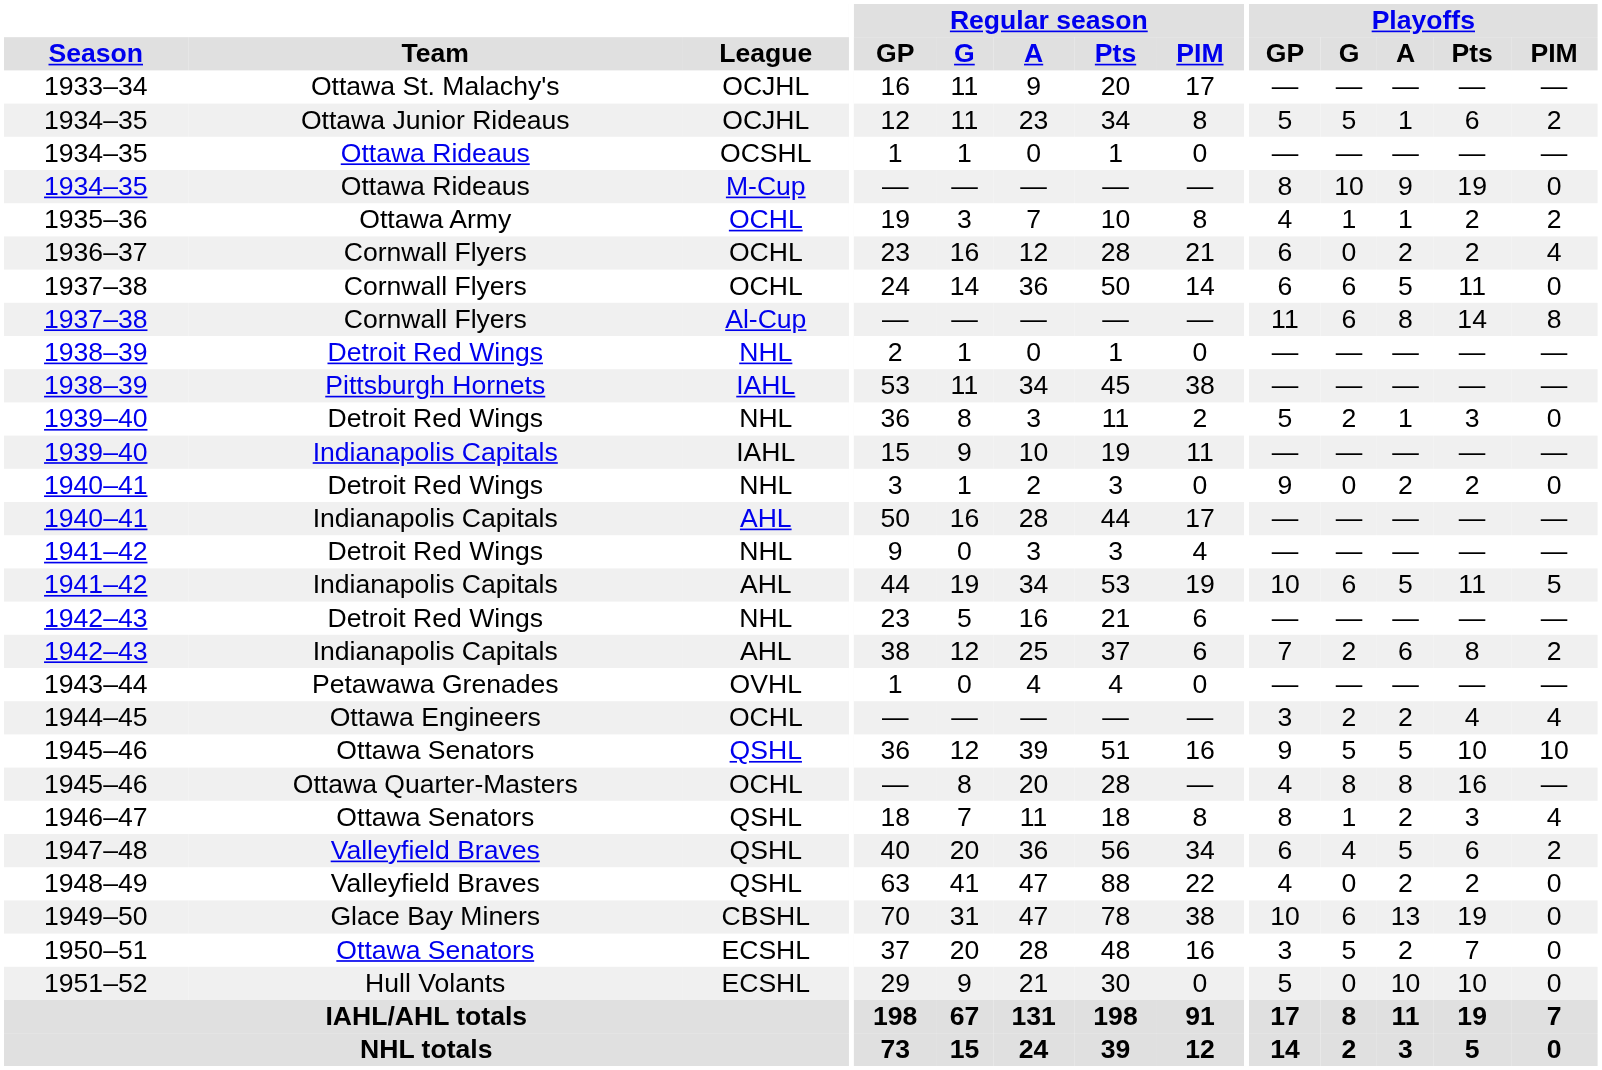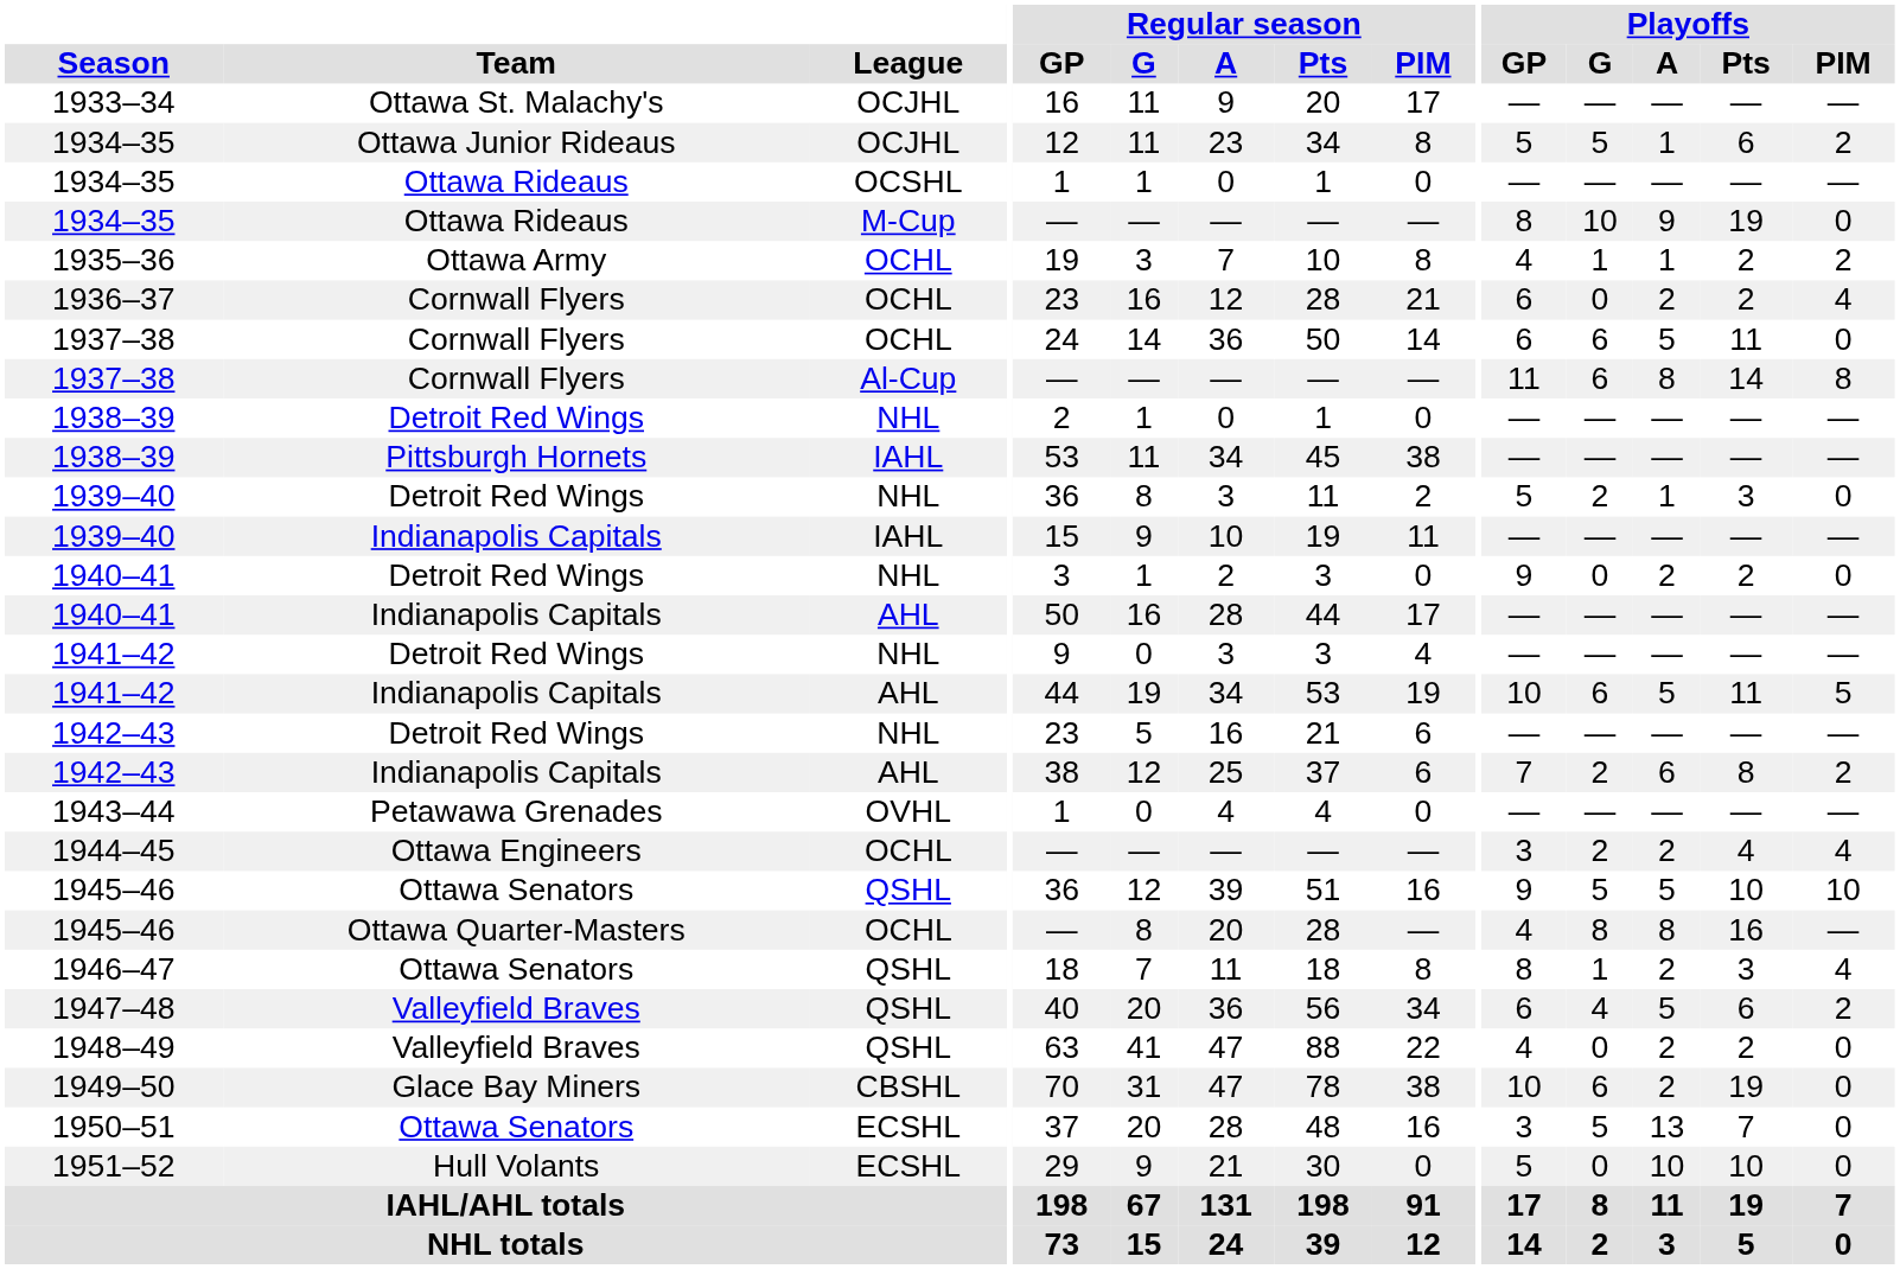 <table border="0" cellpadding="1" cellspacing="0" style="text-align:center; width:60em">
 <tr bgcolor="#e0e0e0">
 <th colspan="3" bgcolor="#ffffff"></th>
 <th rowspan="100" bgcolor="#ffffff"></th>
 <th colspan="5"><a href='#'>Regular season</a></th>
 <th rowspan="100" bgcolor="#ffffff"></th>
 <th colspan="5"><a href='#'>Playoffs</a></th>
 </tr>
 <tr bgcolor="#e0e0e0">
 <th><a href='#'>Season</a></th>
 <th>Team</th>
 <th>League</th>
 <th>GP</th>
 <th><a href='#'>G</a></th>
 <th><a href='#'>A</a></th>
 <th><a href='#'>Pts</a></th>
 <th><a href='#'>PIM</a></th>
 <th>GP</th>
 <th>G</th>
 <th>A</th>
 <th>Pts</th>
 <th>PIM</th>
 </tr>
 <tr>
 <td>1933–34</td>
 <td>Ottawa St. Malachy's</td>
 <td>OCJHL</td>
 <td>16</td>
 <td>11</td>
 <td>9</td>
 <td>20</td>
 <td>17</td>
 <td>—</td>
 <td>—</td>
 <td>—</td>
 <td>—</td>
 <td>—</td>
 </tr>
 <tr bgcolor="#f0f0f0">
 <td>1934–35</td>
 <td>Ottawa Junior Rideaus</td>
 <td>OCJHL</td>
 <td>12</td>
 <td>11</td>
 <td>23</td>
 <td>34</td>
 <td>8</td>
 <td>5</td>
 <td>5</td>
 <td>1</td>
 <td>6</td>
 <td>2</td>
 </tr>
 <tr>
 <td>1934–35</td>
 <td><a href='#'>Ottawa Rideaus</a></td>
 <td>OCSHL</td>
 <td>1</td>
 <td>1</td>
 <td>0</td>
 <td>1</td>
 <td>0</td>
 <td>—</td>
 <td>—</td>
 <td>—</td>
 <td>—</td>
 <td>—</td>
 </tr>
 <tr bgcolor="#f0f0f0">
 <td><a href='#'>1934–35</a></td>
 <td>Ottawa Rideaus</td>
 <td><a href='#'>M-Cup</a></td>
 <td>—</td>
 <td>—</td>
 <td>—</td>
 <td>—</td>
 <td>—</td>
 <td>8</td>
 <td>10</td>
 <td>9</td>
 <td>19</td>
 <td>0</td>
 </tr>
 <tr>
 <td>1935–36</td>
 <td>Ottawa Army</td>
 <td><a href='#'>OCHL</a></td>
 <td>19</td>
 <td>3</td>
 <td>7</td>
 <td>10</td>
 <td>8</td>
 <td>4</td>
 <td>1</td>
 <td>1</td>
 <td>2</td>
 <td>2</td>
 </tr>
 <tr bgcolor="#f0f0f0">
 <td>1936–37</td>
 <td>Cornwall Flyers</td>
 <td>OCHL</td>
 <td>23</td>
 <td>16</td>
 <td>12</td>
 <td>28</td>
 <td>21</td>
 <td>6</td>
 <td>0</td>
 <td>2</td>
 <td>2</td>
 <td>4</td>
 </tr>
 <tr>
 <td>1937–38</td>
 <td>Cornwall Flyers</td>
 <td>OCHL</td>
 <td>24</td>
 <td>14</td>
 <td>36</td>
 <td>50</td>
 <td>14</td>
 <td>6</td>
 <td>6</td>
 <td>5</td>
 <td>11</td>
 <td>0</td>
 </tr>
 <tr bgcolor="#f0f0f0">
 <td><a href='#'>1937–38</a></td>
 <td>Cornwall Flyers</td>
 <td><a href='#'>Al-Cup</a></td>
 <td>—</td>
 <td>—</td>
 <td>—</td>
 <td>—</td>
 <td>—</td>
 <td>11</td>
 <td>6</td>
 <td>8</td>
 <td>14</td>
 <td>8</td>
 </tr>
 <tr>
 <td><a href='#'>1938–39</a></td>
 <td><a href='#'>Detroit Red Wings</a></td>
 <td><a href='#'>NHL</a></td>
 <td>2</td>
 <td>1</td>
 <td>0</td>
 <td>1</td>
 <td>0</td>
 <td>—</td>
 <td>—</td>
 <td>—</td>
 <td>—</td>
 <td>—</td>
 </tr>
 <tr bgcolor="#f0f0f0">
 <td><a href='#'>1938–39</a></td>
 <td><a href='#'>Pittsburgh Hornets</a></td>
 <td><a href='#'>IAHL</a></td>
 <td>53</td>
 <td>11</td>
 <td>34</td>
 <td>45</td>
 <td>38</td>
 <td>—</td>
 <td>—</td>
 <td>—</td>
 <td>—</td>
 <td>—</td>
 </tr>
 <tr>
 <td><a href='#'>1939–40</a></td>
 <td>Detroit Red Wings</td>
 <td>NHL</td>
 <td>36</td>
 <td>8</td>
 <td>3</td>
 <td>11</td>
 <td>2</td>
 <td>5</td>
 <td>2</td>
 <td>1</td>
 <td>3</td>
 <td>0</td>
 </tr>
 <tr bgcolor="#f0f0f0">
 <td><a href='#'>1939–40</a></td>
 <td><a href='#'>Indianapolis Capitals</a></td>
 <td>IAHL</td>
 <td>15</td>
 <td>9</td>
 <td>10</td>
 <td>19</td>
 <td>11</td>
 <td>—</td>
 <td>—</td>
 <td>—</td>
 <td>—</td>
 <td>—</td>
 </tr>
 <tr>
 <td><a href='#'>1940–41</a></td>
 <td>Detroit Red Wings</td>
 <td>NHL</td>
 <td>3</td>
 <td>1</td>
 <td>2</td>
 <td>3</td>
 <td>0</td>
 <td>9</td>
 <td>0</td>
 <td>2</td>
 <td>2</td>
 <td>0</td>
 </tr>
 <tr bgcolor="#f0f0f0">
 <td><a href='#'>1940–41</a></td>
 <td>Indianapolis Capitals</td>
 <td><a href='#'>AHL</a></td>
 <td>50</td>
 <td>16</td>
 <td>28</td>
 <td>44</td>
 <td>17</td>
 <td>—</td>
 <td>—</td>
 <td>—</td>
 <td>—</td>
 <td>—</td>
 </tr>
 <tr>
 <td><a href='#'>1941–42</a></td>
 <td>Detroit Red Wings</td>
 <td>NHL</td>
 <td>9</td>
 <td>0</td>
 <td>3</td>
 <td>3</td>
 <td>4</td>
 <td>—</td>
 <td>—</td>
 <td>—</td>
 <td>—</td>
 <td>—</td>
 </tr>
 <tr bgcolor="#f0f0f0">
 <td><a href='#'>1941–42</a></td>
 <td>Indianapolis Capitals</td>
 <td>AHL</td>
 <td>44</td>
 <td>19</td>
 <td>34</td>
 <td>53</td>
 <td>19</td>
 <td>10</td>
 <td>6</td>
 <td>5</td>
 <td>11</td>
 <td>5</td>
 </tr>
 <tr>
 <td><a href='#'>1942–43</a></td>
 <td>Detroit Red Wings</td>
 <td>NHL</td>
 <td>23</td>
 <td>5</td>
 <td>16</td>
 <td>21</td>
 <td>6</td>
 <td>—</td>
 <td>—</td>
 <td>—</td>
 <td>—</td>
 <td>—</td>
 </tr>
 <tr bgcolor="#f0f0f0">
 <td><a href='#'>1942–43</a></td>
 <td>Indianapolis Capitals</td>
 <td>AHL</td>
 <td>38</td>
 <td>12</td>
 <td>25</td>
 <td>37</td>
 <td>6</td>
 <td>7</td>
 <td>2</td>
 <td>6</td>
 <td>8</td>
 <td>2</td>
 </tr>
 <tr>
 <td>1943–44</td>
 <td>Petawawa Grenades</td>
 <td>OVHL</td>
 <td>1</td>
 <td>0</td>
 <td>4</td>
 <td>4</td>
 <td>0</td>
 <td>—</td>
 <td>—</td>
 <td>—</td>
 <td>—</td>
 <td>—</td>
 </tr>
 <tr bgcolor="#f0f0f0">
 <td>1944–45</td>
 <td>Ottawa Engineers</td>
 <td>OCHL</td>
 <td>—</td>
 <td>—</td>
 <td>—</td>
 <td>—</td>
 <td>—</td>
 <td>3</td>
 <td>2</td>
 <td>2</td>
 <td>4</td>
 <td>4</td>
 </tr>
 <tr>
 <td>1945–46</td>
 <td>Ottawa Senators</td>
 <td><a href='#'>QSHL</a></td>
 <td>36</td>
 <td>12</td>
 <td>39</td>
 <td>51</td>
 <td>16</td>
 <td>9</td>
 <td>5</td>
 <td>5</td>
 <td>10</td>
 <td>10</td>
 </tr>
 <tr bgcolor="#f0f0f0">
 <td>1945–46</td>
 <td>Ottawa Quarter-Masters</td>
 <td>OCHL</td>
 <td>—</td>
 <td>8</td>
 <td>20</td>
 <td>28</td>
 <td>—</td>
 <td>4</td>
 <td>8</td>
 <td>8</td>
 <td>16</td>
 <td>—</td>
 </tr>
 <tr>
 <td>1946–47</td>
 <td>Ottawa Senators</td>
 <td>QSHL</td>
 <td>18</td>
 <td>7</td>
 <td>11</td>
 <td>18</td>
 <td>8</td>
 <td>8</td>
 <td>1</td>
 <td>2</td>
 <td>3</td>
 <td>4</td>
 </tr>
 <tr bgcolor="#f0f0f0">
 <td>1947–48</td>
 <td><a href='#'>Valleyfield Braves</a></td>
 <td>QSHL</td>
 <td>40</td>
 <td>20</td>
 <td>36</td>
 <td>56</td>
 <td>34</td>
 <td>6</td>
 <td>4</td>
 <td>5</td>
 <td>6</td>
 <td>2</td>
 </tr>
 <tr>
 <td>1948–49</td>
 <td>Valleyfield Braves</td>
 <td>QSHL</td>
 <td>63</td>
 <td>41</td>
 <td>47</td>
 <td>88</td>
 <td>22</td>
 <td>4</td>
 <td>0</td>
 <td>2</td>
 <td>2</td>
 <td>0</td>
 </tr>
 <tr bgcolor="#f0f0f0">
 <td>1949–50</td>
 <td>Glace Bay Miners</td>
 <td>CBSHL</td>
 <td>70</td>
 <td>31</td>
 <td>47</td>
 <td>78</td>
 <td>38</td>
 <td>10</td>
 <td>6</td>
-<td>13</td>
+<td>2</td>
 <td>19</td>
 <td>0</td>
 </tr>
 <tr>
 <td>1950–51</td>
 <td><a href='#'>Ottawa Senators</a></td>
 <td>ECSHL</td>
 <td>37</td>
 <td>20</td>
 <td>28</td>
 <td>48</td>
 <td>16</td>
 <td>3</td>
 <td>5</td>
-<td>2</td>
+<td>13</td>
 <td>7</td>
 <td>0</td>
 </tr>
 <tr bgcolor="#f0f0f0">
 <td>1951–52</td>
 <td>Hull Volants</td>
 <td>ECSHL</td>
 <td>29</td>
 <td>9</td>
 <td>21</td>
 <td>30</td>
 <td>0</td>
 <td>5</td>
 <td>0</td>
 <td>10</td>
 <td>10</td>
 <td>0</td>
 </tr>
 <tr bgcolor="#e0e0e0">
 <th colspan="3">IAHL/AHL totals</th>
 <th>198</th>
 <th>67</th>
 <th>131</th>
 <th>198</th>
 <th>91</th>
 <th>17</th>
 <th>8</th>
 <th>11</th>
 <th>19</th>
 <th>7</th>
 </tr>
 <tr bgcolor="#e0e0e0">
 <th colspan="3">NHL totals</th>
 <th>73</th>
 <th>15</th>
 <th>24</th>
 <th>39</th>
 <th>12</th>
 <th>14</th>
 <th>2</th>
 <th>3</th>
 <th>5</th>
 <th>0</th>
 </tr>
 </table>
